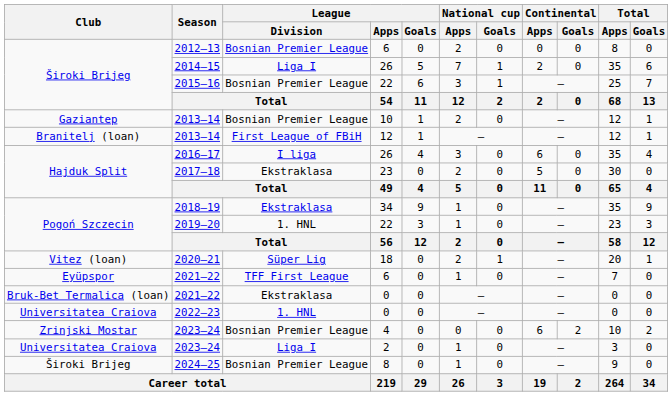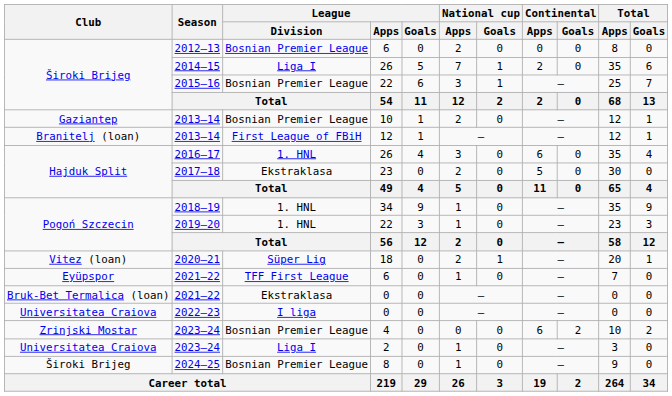 <table class=wikitable style="text-align: center">
 <tr>
 <th rowspan=2>Club</th>
 <th rowspan=2>Season</th>
 <th colspan=3>League</th>
 <th colspan=2>National cup</th>
 <th colspan=2>Continental</th>
 <th colspan=2>Total</th>
 </tr>
 <tr>
 <th>Division</th>
 <th>Apps</th>
 <th>Goals</th>
 <th>Apps</th>
 <th>Goals</th>
 <th>Apps</th>
 <th>Goals</th>
 <th>Apps</th>
 <th>Goals</th>
 </tr>
 <tr>
 <td rowspan=4><a href='#'>Široki Brijeg</a></td>
 <td><a href='#'>2012–13</a></td>
 <td><a href='#'>Bosnian Premier League</a></td>
 <td>6</td>
 <td>0</td>
 <td>2</td>
 <td>0</td>
 <td>0</td>
 <td>0</td>
 <td>8</td>
 <td>0</td>
 </tr>
 <tr>
 <td><a href='#'>2014–15</a></td>
 <td><a href='#'>Liga I</a></td>
 <td>26</td>
 <td>5</td>
 <td>7</td>
 <td>1</td>
 <td>2</td>
 <td>0</td>
 <td>35</td>
 <td>6</td>
 </tr>
 <tr>
 <td><a href='#'>2015–16</a></td>
 <td>Bosnian Premier League</td>
 <td>22</td>
 <td>6</td>
 <td>3</td>
 <td>1</td>
 <td colspan=2>—</td>
 <td>25</td>
 <td>7</td>
 </tr>
 <tr>
 <th colspan=2>Total</th>
 <th>54</th>
 <th>11</th>
 <th>12</th>
 <th>2</th>
 <th>2</th>
 <th>0</th>
 <th>68</th>
 <th>13</th>
 </tr>
 <tr>
 <td><a href='#'>Gaziantep</a></td>
 <td><a href='#'>2013–14</a></td>
 <td>Bosnian Premier League</td>
 <td>10</td>
 <td>1</td>
 <td>2</td>
 <td>0</td>
 <td colspan=2>—</td>
 <td>12</td>
 <td>1</td>
 </tr>
 <tr>
 <td><a href='#'>Branitelj</a> (loan)</td>
 <td><a href='#'>2013–14</a></td>
 <td><a href='#'>First League of FBiH</a></td>
 <td>12</td>
 <td>1</td>
 <td colspan=2>—</td>
 <td colspan=2>—</td>
 <td>12</td>
 <td>1</td>
 </tr>
 <tr>
 <td rowspan=3><a href='#'>Hajduk Split</a></td>
 <td><a href='#'>2016–17</a></td>
-<td><a href='#'>I liga</a></td>
+<td><a href='#'>1. HNL</a></td>
 <td>26</td>
 <td>4</td>
 <td>3</td>
 <td>0</td>
 <td>6</td>
 <td>0</td>
 <td>35</td>
 <td>4</td>
 </tr>
 <tr>
 <td><a href='#'>2017–18</a></td>
 <td>Ekstraklasa</td>
 <td>23</td>
 <td>0</td>
 <td>2</td>
 <td>0</td>
 <td>5</td>
 <td>0</td>
 <td>30</td>
 <td>0</td>
 </tr>
 <tr>
 <th colspan=2>Total</th>
 <th>49</th>
 <th>4</th>
 <th>5</th>
 <th>0</th>
 <th>11</th>
 <th>0</th>
 <th>65</th>
 <th>4</th>
 </tr>
 <tr>
 <td rowspan=3><a href='#'>Pogoń Szczecin</a></td>
 <td><a href='#'>2018–19</a></td>
-<td><a href='#'>Ekstraklasa</a></td>
+<td>1. HNL</td>
 <td>34</td>
 <td>9</td>
 <td>1</td>
 <td>0</td>
 <td colspan=2>—</td>
 <td>35</td>
 <td>9</td>
 </tr>
 <tr>
 <td><a href='#'>2019–20</a></td>
 <td>1. HNL</td>
 <td>22</td>
 <td>3</td>
 <td>1</td>
 <td>0</td>
 <td colspan=2>—</td>
 <td>23</td>
 <td>3</td>
 </tr>
 <tr>
 <th colspan=2>Total</th>
 <th>56</th>
 <th>12</th>
 <th>2</th>
 <th>0</th>
 <th colspan=2>—</th>
 <th>58</th>
 <th>12</th>
 </tr>
 <tr>
 <td><a href='#'>Vitez</a> (loan)</td>
 <td><a href='#'>2020–21</a></td>
 <td><a href='#'>Süper Lig</a></td>
 <td>18</td>
 <td>0</td>
 <td>2</td>
 <td>1</td>
 <td colspan=2>—</td>
 <td>20</td>
 <td>1</td>
 </tr>
 <tr>
 <td><a href='#'>Eyüpspor</a></td>
 <td><a href='#'>2021–22</a></td>
 <td><a href='#'>TFF First League</a></td>
 <td>6</td>
 <td>0</td>
 <td>1</td>
 <td>0</td>
 <td colspan=2>—</td>
 <td>7</td>
 <td>0</td>
 </tr>
 <tr>
 <td><a href='#'>Bruk-Bet Termalica</a> (loan)</td>
 <td><a href='#'>2021–22</a></td>
 <td>Ekstraklasa</td>
 <td>0</td>
 <td>0</td>
 <td colspan=2>—</td>
 <td colspan=2>—</td>
 <td>0</td>
 <td>0</td>
 </tr>
 <tr>
 <td><a href='#'>Universitatea Craiova</a></td>
 <td><a href='#'>2022–23</a></td>
-<td><a href='#'>1. HNL</a></td>
+<td><a href='#'>I liga</a></td>
 <td>0</td>
 <td>0</td>
 <td colspan=2>—</td>
 <td colspan=2>—</td>
 <td>0</td>
 <td>0</td>
 </tr>
 <tr>
 <td><a href='#'>Zrinjski Mostar</a></td>
 <td><a href='#'>2023–24</a></td>
 <td>Bosnian Premier League</td>
 <td>4</td>
 <td>0</td>
 <td>0</td>
 <td>0</td>
 <td>6</td>
 <td>2</td>
 <td>10</td>
 <td>2</td>
 </tr>
 <tr>
 <td><a href='#'>Universitatea Craiova</a></td>
 <td><a href='#'>2023–24</a></td>
 <td><a href='#'>Liga I</a></td>
 <td>2</td>
 <td>0</td>
 <td>1</td>
 <td>0</td>
 <td colspan=2>—</td>
 <td>3</td>
 <td>0</td>
 </tr>
 <tr>
 <td>Široki Brijeg</td>
 <td><a href='#'>2024–25</a></td>
 <td>Bosnian Premier League</td>
 <td>8</td>
 <td>0</td>
 <td>1</td>
 <td>0</td>
 <td colspan=2>—</td>
 <td>9</td>
 <td>0</td>
 </tr>
 <tr>
 <th colspan=3>Career total</th>
 <th>219</th>
 <th>29</th>
 <th>26</th>
 <th>3</th>
 <th>19</th>
 <th>2</th>
 <th>264</th>
 <th>34</th>
 </tr>
 </table>
